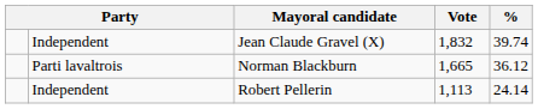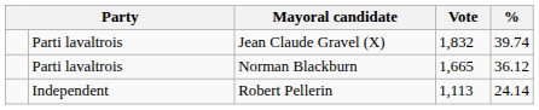 <table class="wikitable">
 <tr>
 <th bgcolor="#DDDDFF" width="230px" colspan="2">Party</th>
 <th bgcolor="#DDDDFF" width="200px">Mayoral candidate</th>
 <th bgcolor="#DDDDFF" width="50px">Vote</th>
 <th bgcolor="#DDDDFF" width="30px">%</th>
 </tr>
 <tr>
 <td> </td>
-<td>Independent</td>
+<td>Parti lavaltrois</td>
 <td>Jean Claude Gravel (X)</td>
 <td>1,832</td>
 <td>39.74</td>
 </tr>
 <tr>
 <td> </td>
 <td>Parti lavaltrois</td>
 <td>Norman Blackburn</td>
 <td>1,665</td>
 <td>36.12</td>
 </tr>
 <tr>
 <td> </td>
 <td>Independent</td>
 <td>Robert Pellerin</td>
 <td>1,113</td>
 <td>24.14</td>
 </tr>
 </table>
